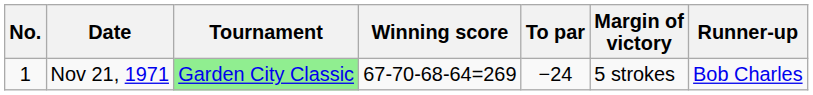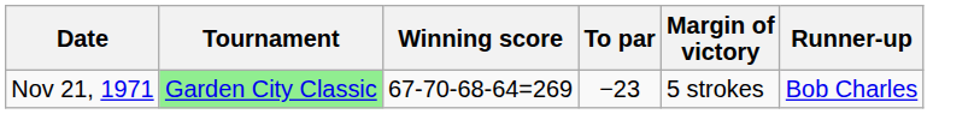 <table class="wikitable" style="font-size:95%;">
 <tr>
-<th>No.</th>
 <th>Date</th>
 <th>Tournament</th>
 <th>Winning score</th>
 <th>To par</th>
 <th>Margin of<br>victory</th>
 <th>Runner-up</th>
 </tr>
 <tr>
-<td align=center>1</td>
 <td align=right>Nov 21, <a href='#'>1971</a></td>
 <td style="background: lightgreen;"><a href='#'>Garden City Classic</a></td>
 <td align=right>67-70-68-64=269</td>
-<td align=center>−24</td>
+<td align=center>−23</td>
 <td>5 strokes</td>
 <td> <a href='#'>Bob Charles</a></td>
 </tr>
 </table>
